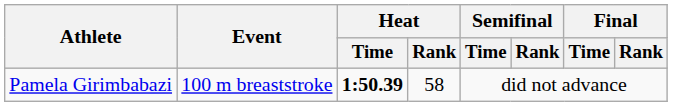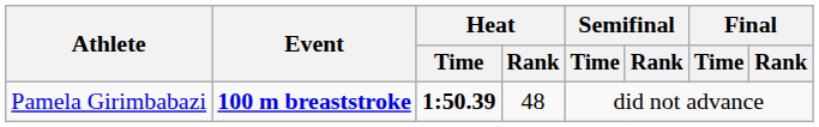 <table class=wikitable style="font-size:90%">
 <tr>
 <th rowspan="2">Athlete</th>
 <th rowspan="2">Event</th>
 <th colspan="2">Heat</th>
 <th colspan="2">Semifinal</th>
 <th colspan="2">Final</th>
 </tr>
 <tr style="font-size:95%">
 <th>Time</th>
 <th>Rank</th>
 <th>Time</th>
 <th>Rank</th>
 <th>Time</th>
 <th>Rank</th>
 </tr>
 <tr align=center>
 <td align=left><a href='#'>Pamela Girimbabazi</a></td>
-<td align=left><a href='#'>100 m breaststroke</a></td>
+<td align=left><strong><a href='#'>100 m breaststroke</a></strong></td>
 <td><strong>1:50.39</strong></td>
-<td>58</td>
+<td>48</td>
 <td colspan=4>did not advance</td>
 </tr>
 </table>
